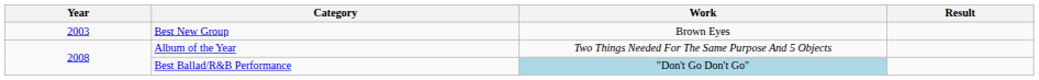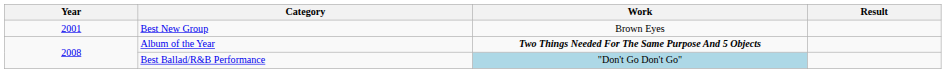 <table width="75%" class="wikitable sortable">
 <tr>
 <th width="10%">Year</th>
 <th width="25%">Category</th>
 <th width="25%">Work</th>
 <th width="10%">Result</th>
 </tr>
 <tr>
-<td align="center"><a href='#'>2003</a></td>
+<td align="center"><a href='#'>2001</a></td>
 <td><a href='#'>Best New Group</a></td>
 <td align="center">Brown Eyes</td>
 <td></td>
 </tr>
 <tr>
 <td align="center" rowspan=2><a href='#'>2008</a></td>
 <td><a href='#'>Album of the Year</a></td>
-<td align="center"><em>Two Things Needed For The Same Purpose And 5 Objects</em></td>
+<td align="center"><strong><em>Two Things Needed For The Same Purpose And 5 Objects</em></strong></td>
 <td></td>
 </tr>
 <tr>
 <td><a href='#'>Best Ballad/R&B Performance</a></td>
 <td align=center style="background: lightblue;">"Don't Go Don't Go"</td>
 <td></td>
 </tr>
 </table>
